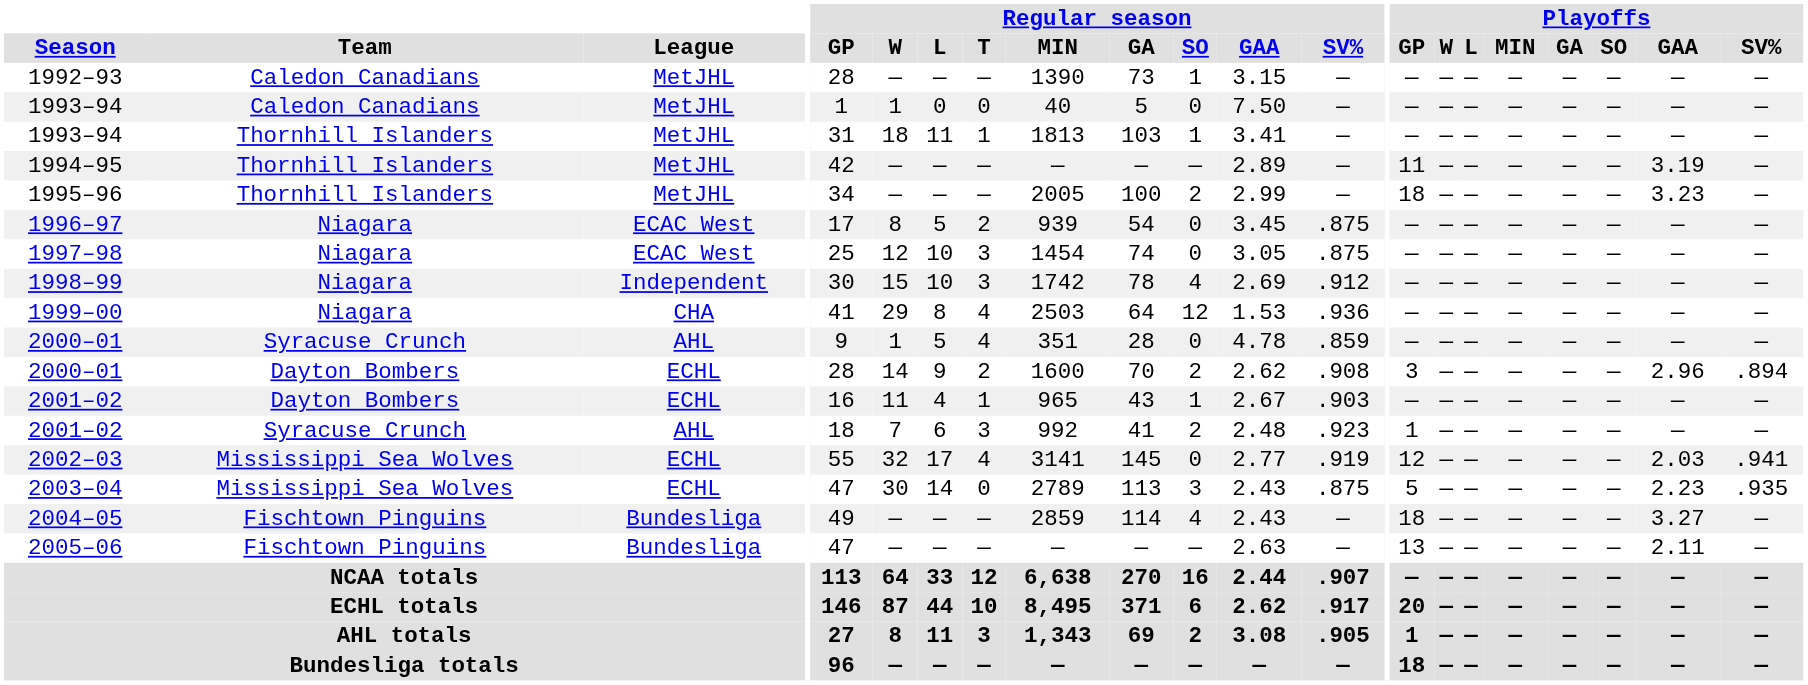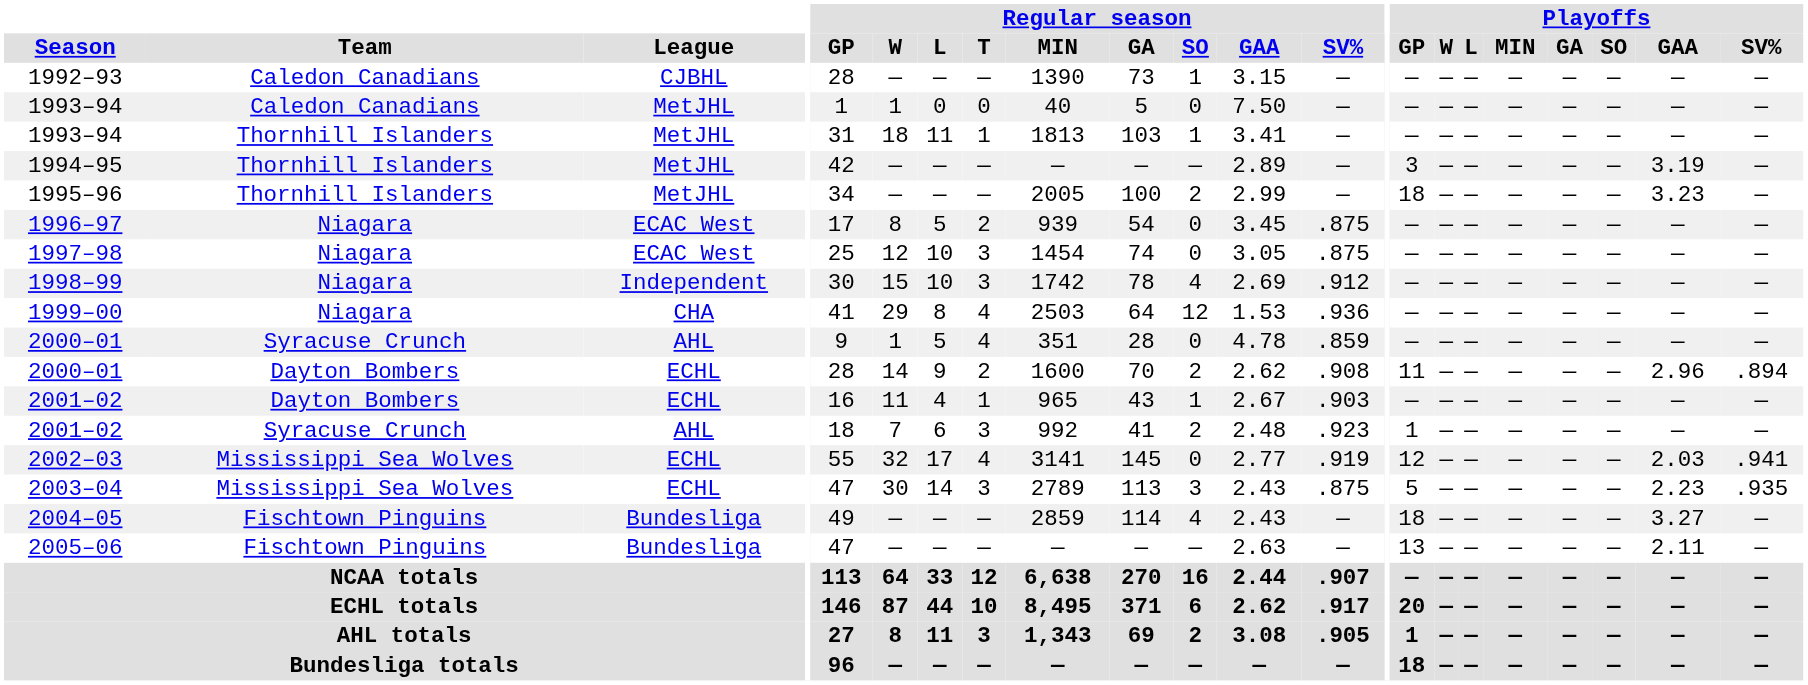 <table border="0" cellpadding="1" cellspacing="0" style="text-align:center; width:80em">
 <tr bgcolor="#e0e0e0">
 <th colspan="3" bgcolor="#ffffff"></th>
 <th rowspan="99" bgcolor="#ffffff"></th>
 <th colspan="9"><a href='#'>Regular season</a></th>
 <th rowspan="99" bgcolor="#ffffff"></th>
 <th colspan="8"><a href='#'>Playoffs</a></th>
 </tr>
 <tr bgcolor="#e0e0e0">
 <th><a href='#'>Season</a></th>
 <th>Team</th>
 <th>League</th>
 <th>GP</th>
 <th>W</th>
 <th>L</th>
 <th>T</th>
 <th>MIN</th>
 <th>GA</th>
 <th><a href='#'>SO</a></th>
 <th><a href='#'>GAA</a></th>
 <th><a href='#'>SV%</a></th>
 <th>GP</th>
 <th>W</th>
 <th>L</th>
 <th>MIN</th>
 <th>GA</th>
 <th>SO</th>
 <th>GAA</th>
 <th>SV%</th>
 </tr>
 <tr>
 <td>1992–93</td>
 <td><a href='#'>Caledon Canadians</a></td>
-<td><a href='#'>MetJHL</a></td>
+<td><a href='#'>CJBHL</a></td>
 <td>28</td>
 <td>—</td>
 <td>—</td>
 <td>—</td>
 <td>1390</td>
 <td>73</td>
 <td>1</td>
 <td>3.15</td>
 <td>—</td>
 <td>—</td>
 <td>—</td>
 <td>—</td>
 <td>—</td>
 <td>—</td>
 <td>—</td>
 <td>—</td>
 <td>—</td>
 </tr>
 <tr bgcolor="f0f0f0">
 <td>1993–94</td>
 <td><a href='#'>Caledon Canadians</a></td>
 <td><a href='#'>MetJHL</a></td>
 <td>1</td>
 <td>1</td>
 <td>0</td>
 <td>0</td>
 <td>40</td>
 <td>5</td>
 <td>0</td>
 <td>7.50</td>
 <td>—</td>
 <td>—</td>
 <td>—</td>
 <td>—</td>
 <td>—</td>
 <td>—</td>
 <td>—</td>
 <td>—</td>
 <td>—</td>
 </tr>
 <tr>
 <td>1993–94</td>
 <td><a href='#'>Thornhill Islanders</a></td>
 <td><a href='#'>MetJHL</a></td>
 <td>31</td>
 <td>18</td>
 <td>11</td>
 <td>1</td>
 <td>1813</td>
 <td>103</td>
 <td>1</td>
 <td>3.41</td>
 <td>—</td>
 <td>—</td>
 <td>—</td>
 <td>—</td>
 <td>—</td>
 <td>—</td>
 <td>—</td>
 <td>—</td>
 <td>—</td>
 </tr>
 <tr bgcolor="f0f0f0">
 <td>1994–95</td>
 <td><a href='#'>Thornhill Islanders</a></td>
 <td><a href='#'>MetJHL</a></td>
 <td>42</td>
 <td>—</td>
 <td>—</td>
 <td>—</td>
 <td>—</td>
 <td>—</td>
 <td>—</td>
 <td>2.89</td>
 <td>—</td>
-<td>11</td>
+<td>3</td>
 <td>—</td>
 <td>—</td>
 <td>—</td>
 <td>—</td>
 <td>—</td>
 <td>3.19</td>
 <td>—</td>
 </tr>
 <tr>
 <td>1995–96</td>
 <td><a href='#'>Thornhill Islanders</a></td>
 <td><a href='#'>MetJHL</a></td>
 <td>34</td>
 <td>—</td>
 <td>—</td>
 <td>—</td>
 <td>2005</td>
 <td>100</td>
 <td>2</td>
 <td>2.99</td>
 <td>—</td>
 <td>18</td>
 <td>—</td>
 <td>—</td>
 <td>—</td>
 <td>—</td>
 <td>—</td>
 <td>3.23</td>
 <td>—</td>
 </tr>
 <tr bgcolor="f0f0f0">
 <td><a href='#'>1996–97</a></td>
 <td><a href='#'>Niagara</a></td>
 <td><a href='#'>ECAC West</a></td>
 <td>17</td>
 <td>8</td>
 <td>5</td>
 <td>2</td>
 <td>939</td>
 <td>54</td>
 <td>0</td>
 <td>3.45</td>
 <td>.875</td>
 <td>—</td>
 <td>—</td>
 <td>—</td>
 <td>—</td>
 <td>—</td>
 <td>—</td>
 <td>—</td>
 <td>—</td>
 </tr>
 <tr>
 <td><a href='#'>1997–98</a></td>
 <td><a href='#'>Niagara</a></td>
 <td><a href='#'>ECAC West</a></td>
 <td>25</td>
 <td>12</td>
 <td>10</td>
 <td>3</td>
 <td>1454</td>
 <td>74</td>
 <td>0</td>
 <td>3.05</td>
 <td>.875</td>
 <td>—</td>
 <td>—</td>
 <td>—</td>
 <td>—</td>
 <td>—</td>
 <td>—</td>
 <td>—</td>
 <td>—</td>
 </tr>
 <tr bgcolor="f0f0f0">
 <td><a href='#'>1998–99</a></td>
 <td><a href='#'>Niagara</a></td>
 <td><a href='#'>Independent</a></td>
 <td>30</td>
 <td>15</td>
 <td>10</td>
 <td>3</td>
 <td>1742</td>
 <td>78</td>
 <td>4</td>
 <td>2.69</td>
 <td>.912</td>
 <td>—</td>
 <td>—</td>
 <td>—</td>
 <td>—</td>
 <td>—</td>
 <td>—</td>
 <td>—</td>
 <td>—</td>
 </tr>
 <tr>
 <td><a href='#'>1999–00</a></td>
 <td><a href='#'>Niagara</a></td>
 <td><a href='#'>CHA</a></td>
 <td>41</td>
 <td>29</td>
 <td>8</td>
 <td>4</td>
 <td>2503</td>
 <td>64</td>
 <td>12</td>
 <td>1.53</td>
 <td>.936</td>
 <td>—</td>
 <td>—</td>
 <td>—</td>
 <td>—</td>
 <td>—</td>
 <td>—</td>
 <td>—</td>
 <td>—</td>
 </tr>
 <tr bgcolor="f0f0f0">
 <td><a href='#'>2000–01</a></td>
 <td><a href='#'>Syracuse Crunch</a></td>
 <td><a href='#'>AHL</a></td>
 <td>9</td>
 <td>1</td>
 <td>5</td>
 <td>4</td>
 <td>351</td>
 <td>28</td>
 <td>0</td>
 <td>4.78</td>
 <td>.859</td>
 <td>—</td>
 <td>—</td>
 <td>—</td>
 <td>—</td>
 <td>—</td>
 <td>—</td>
 <td>—</td>
 <td>—</td>
 </tr>
 <tr>
 <td><a href='#'>2000–01</a></td>
 <td><a href='#'>Dayton Bombers</a></td>
 <td><a href='#'>ECHL</a></td>
 <td>28</td>
 <td>14</td>
 <td>9</td>
 <td>2</td>
 <td>1600</td>
 <td>70</td>
 <td>2</td>
 <td>2.62</td>
 <td>.908</td>
-<td>3</td>
+<td>11</td>
 <td>—</td>
 <td>—</td>
 <td>—</td>
 <td>—</td>
 <td>—</td>
 <td>2.96</td>
 <td>.894</td>
 </tr>
 <tr bgcolor="f0f0f0">
 <td><a href='#'>2001–02</a></td>
 <td><a href='#'>Dayton Bombers</a></td>
 <td><a href='#'>ECHL</a></td>
 <td>16</td>
 <td>11</td>
 <td>4</td>
 <td>1</td>
 <td>965</td>
 <td>43</td>
 <td>1</td>
 <td>2.67</td>
 <td>.903</td>
 <td>—</td>
 <td>—</td>
 <td>—</td>
 <td>—</td>
 <td>—</td>
 <td>—</td>
 <td>—</td>
 <td>—</td>
 </tr>
 <tr>
 <td><a href='#'>2001–02</a></td>
 <td><a href='#'>Syracuse Crunch</a></td>
 <td><a href='#'>AHL</a></td>
 <td>18</td>
 <td>7</td>
 <td>6</td>
 <td>3</td>
 <td>992</td>
 <td>41</td>
 <td>2</td>
 <td>2.48</td>
 <td>.923</td>
 <td>1</td>
 <td>—</td>
 <td>—</td>
 <td>—</td>
 <td>—</td>
 <td>—</td>
 <td>—</td>
 <td>—</td>
 </tr>
 <tr bgcolor="f0f0f0">
 <td><a href='#'>2002–03</a></td>
 <td><a href='#'>Mississippi Sea Wolves</a></td>
 <td><a href='#'>ECHL</a></td>
 <td>55</td>
 <td>32</td>
 <td>17</td>
 <td>4</td>
 <td>3141</td>
 <td>145</td>
 <td>0</td>
 <td>2.77</td>
 <td>.919</td>
 <td>12</td>
 <td>—</td>
 <td>—</td>
 <td>—</td>
 <td>—</td>
 <td>—</td>
 <td>2.03</td>
 <td>.941</td>
 </tr>
 <tr>
 <td><a href='#'>2003–04</a></td>
 <td><a href='#'>Mississippi Sea Wolves</a></td>
 <td><a href='#'>ECHL</a></td>
 <td>47</td>
 <td>30</td>
 <td>14</td>
-<td>0</td>
+<td>3</td>
 <td>2789</td>
 <td>113</td>
 <td>3</td>
 <td>2.43</td>
 <td>.875</td>
 <td>5</td>
 <td>—</td>
 <td>—</td>
 <td>—</td>
 <td>—</td>
 <td>—</td>
 <td>2.23</td>
 <td>.935</td>
 </tr>
 <tr bgcolor="f0f0f0">
 <td><a href='#'>2004–05</a></td>
 <td><a href='#'>Fischtown Pinguins</a></td>
 <td><a href='#'>Bundesliga</a></td>
 <td>49</td>
 <td>—</td>
 <td>—</td>
 <td>—</td>
 <td>2859</td>
 <td>114</td>
 <td>4</td>
 <td>2.43</td>
 <td>—</td>
 <td>18</td>
 <td>—</td>
 <td>—</td>
 <td>—</td>
 <td>—</td>
 <td>—</td>
 <td>3.27</td>
 <td>—</td>
 </tr>
 <tr>
 <td><a href='#'>2005–06</a></td>
 <td><a href='#'>Fischtown Pinguins</a></td>
 <td><a href='#'>Bundesliga</a></td>
 <td>47</td>
 <td>—</td>
 <td>—</td>
 <td>—</td>
 <td>—</td>
 <td>—</td>
 <td>—</td>
 <td>2.63</td>
 <td>—</td>
 <td>13</td>
 <td>—</td>
 <td>—</td>
 <td>—</td>
 <td>—</td>
 <td>—</td>
 <td>2.11</td>
 <td>—</td>
 </tr>
 <tr bgcolor="#e0e0e0">
 <th colspan="3">NCAA totals</th>
 <th>113</th>
 <th>64</th>
 <th>33</th>
 <th>12</th>
 <th>6,638</th>
 <th>270</th>
 <th>16</th>
 <th>2.44</th>
 <th>.907</th>
 <th>—</th>
 <th>—</th>
 <th>—</th>
 <th>—</th>
 <th>—</th>
 <th>—</th>
 <th>—</th>
 <th>—</th>
 </tr>
 <tr bgcolor="#e0e0e0">
 <th colspan="3">ECHL totals</th>
 <th>146</th>
 <th>87</th>
 <th>44</th>
 <th>10</th>
 <th>8,495</th>
 <th>371</th>
 <th>6</th>
 <th>2.62</th>
 <th>.917</th>
 <th>20</th>
 <th>—</th>
 <th>—</th>
 <th>—</th>
 <th>—</th>
 <th>—</th>
 <th>—</th>
 <th>—</th>
 </tr>
 <tr bgcolor="#e0e0e0">
 <th colspan="3">AHL totals</th>
 <th>27</th>
 <th>8</th>
 <th>11</th>
 <th>3</th>
 <th>1,343</th>
 <th>69</th>
 <th>2</th>
 <th>3.08</th>
 <th>.905</th>
 <th>1</th>
 <th>—</th>
 <th>—</th>
 <th>—</th>
 <th>—</th>
 <th>—</th>
 <th>—</th>
 <th>—</th>
 </tr>
 <tr bgcolor="#e0e0e0">
 <th colspan="3">Bundesliga totals</th>
 <th>96</th>
 <th>—</th>
 <th>—</th>
 <th>—</th>
 <th>—</th>
 <th>—</th>
 <th>—</th>
 <th>—</th>
 <th>—</th>
 <th>18</th>
 <th>—</th>
 <th>—</th>
 <th>—</th>
 <th>—</th>
 <th>—</th>
 <th>—</th>
 <th>—</th>
 </tr>
 </table>
